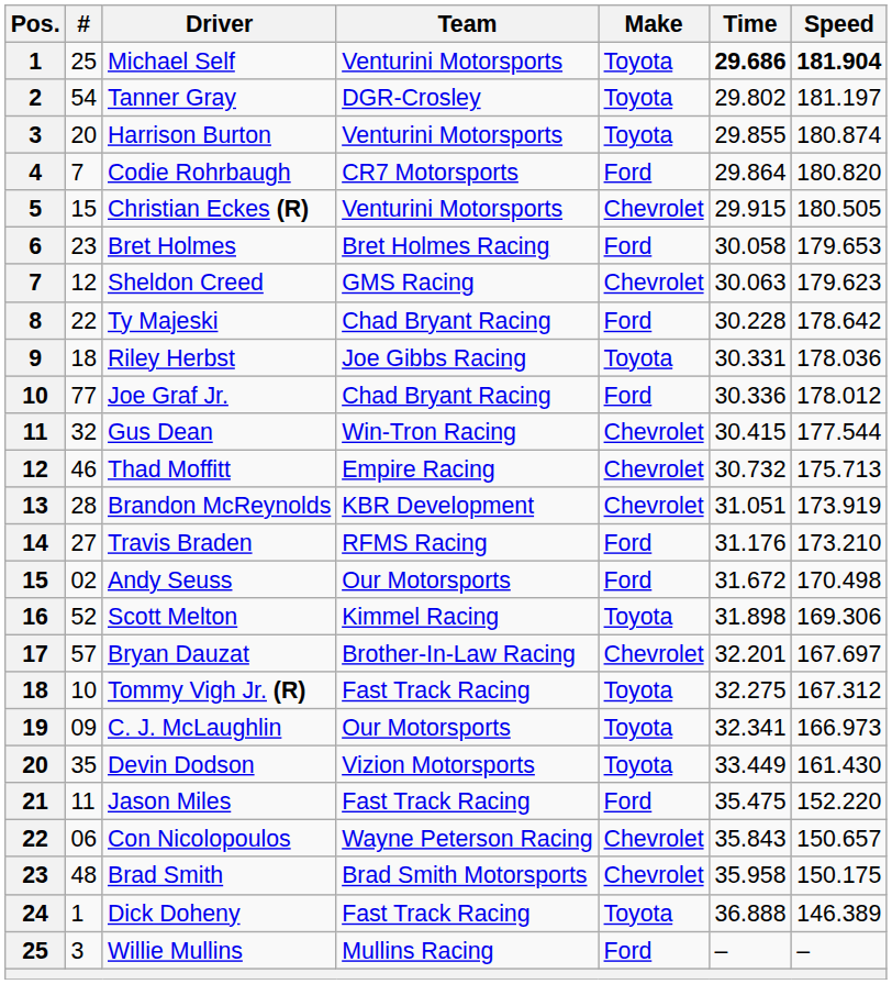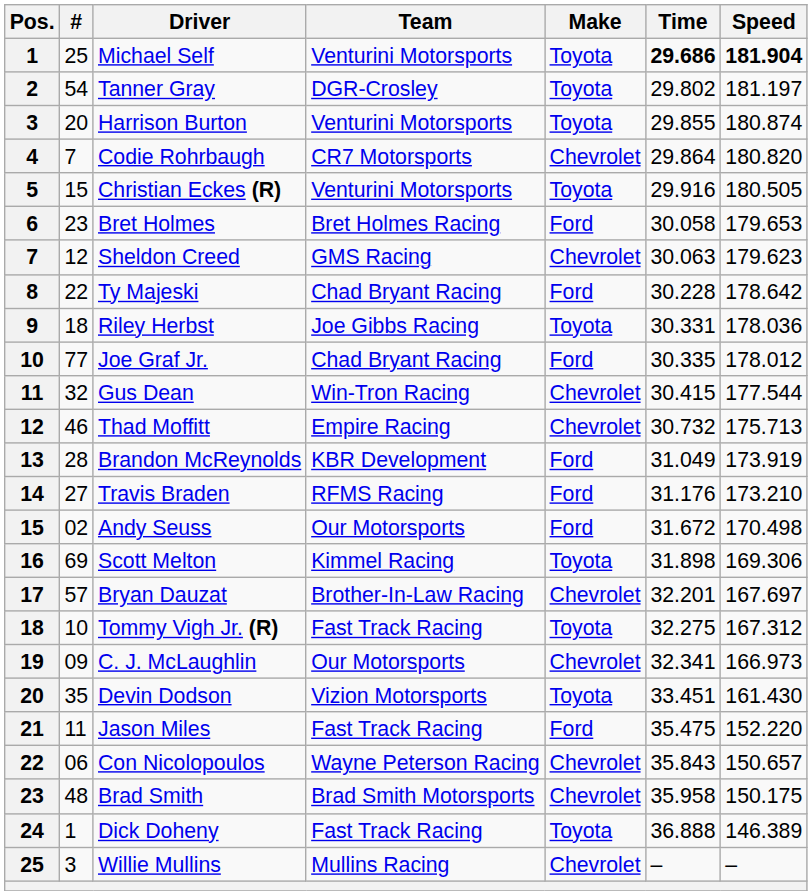 <table class="wikitable" style="font-size:95%">
 <tr>
 <th>Pos.</th>
 <th>#</th>
 <th>Driver</th>
 <th>Team</th>
 <th>Make</th>
 <th>Time</th>
 <th>Speed</th>
 </tr>
 <tr>
 <th>1</th>
 <td>25</td>
 <td><a href='#'>Michael Self</a></td>
 <td><a href='#'>Venturini Motorsports</a></td>
 <td><a href='#'>Toyota</a></td>
 <td><strong>29.686</strong></td>
 <td><strong>181.904</strong></td>
 </tr>
 <tr>
 <th>2</th>
 <td>54</td>
 <td><a href='#'>Tanner Gray</a></td>
 <td><a href='#'>DGR-Crosley</a></td>
 <td><a href='#'>Toyota</a></td>
 <td>29.802</td>
 <td>181.197</td>
 </tr>
 <tr>
 <th>3</th>
 <td>20</td>
 <td><a href='#'>Harrison Burton</a></td>
 <td><a href='#'>Venturini Motorsports</a></td>
 <td><a href='#'>Toyota</a></td>
 <td>29.855</td>
 <td>180.874</td>
 </tr>
 <tr>
 <th>4</th>
 <td>7</td>
 <td><a href='#'>Codie Rohrbaugh</a></td>
 <td><a href='#'>CR7 Motorsports</a></td>
-<td><a href='#'>Ford</a></td>
+<td><a href='#'>Chevrolet</a></td>
 <td>29.864</td>
 <td>180.820</td>
 </tr>
 <tr>
 <th>5</th>
 <td>15</td>
 <td><a href='#'>Christian Eckes</a> <strong>(R)</strong></td>
 <td><a href='#'>Venturini Motorsports</a></td>
-<td><a href='#'>Chevrolet</a></td>
-<td>29.915</td>
+<td><a href='#'>Toyota</a></td>
+<td>29.916</td>
 <td>180.505</td>
 </tr>
 <tr>
 <th>6</th>
 <td>23</td>
 <td><a href='#'>Bret Holmes</a></td>
 <td><a href='#'>Bret Holmes Racing</a></td>
 <td><a href='#'>Ford</a></td>
 <td>30.058</td>
 <td>179.653</td>
 </tr>
 <tr>
 <th>7</th>
 <td>12</td>
 <td><a href='#'>Sheldon Creed</a></td>
 <td><a href='#'>GMS Racing</a></td>
 <td><a href='#'>Chevrolet</a></td>
 <td>30.063</td>
 <td>179.623</td>
 </tr>
 <tr>
 <th>8</th>
 <td>22</td>
 <td><a href='#'>Ty Majeski</a></td>
 <td><a href='#'>Chad Bryant Racing</a></td>
 <td><a href='#'>Ford</a></td>
 <td>30.228</td>
 <td>178.642</td>
 </tr>
 <tr>
 <th>9</th>
 <td>18</td>
 <td><a href='#'>Riley Herbst</a></td>
 <td><a href='#'>Joe Gibbs Racing</a></td>
 <td><a href='#'>Toyota</a></td>
 <td>30.331</td>
 <td>178.036</td>
 </tr>
 <tr>
 <th>10</th>
 <td>77</td>
 <td><a href='#'>Joe Graf Jr.</a></td>
 <td><a href='#'>Chad Bryant Racing</a></td>
 <td><a href='#'>Ford</a></td>
-<td>30.336</td>
+<td>30.335</td>
 <td>178.012</td>
 </tr>
 <tr>
 <th>11</th>
 <td>32</td>
 <td><a href='#'>Gus Dean</a></td>
 <td><a href='#'>Win-Tron Racing</a></td>
 <td><a href='#'>Chevrolet</a></td>
 <td>30.415</td>
 <td>177.544</td>
 </tr>
 <tr>
 <th>12</th>
 <td>46</td>
 <td><a href='#'>Thad Moffitt</a></td>
 <td><a href='#'>Empire Racing</a></td>
 <td><a href='#'>Chevrolet</a></td>
 <td>30.732</td>
 <td>175.713</td>
 </tr>
 <tr>
 <th>13</th>
 <td>28</td>
 <td><a href='#'>Brandon McReynolds</a></td>
 <td><a href='#'>KBR Development</a></td>
-<td><a href='#'>Chevrolet</a></td>
-<td>31.051</td>
+<td><a href='#'>Ford</a></td>
+<td>31.049</td>
 <td>173.919</td>
 </tr>
 <tr>
 <th>14</th>
 <td>27</td>
 <td><a href='#'>Travis Braden</a></td>
 <td><a href='#'>RFMS Racing</a></td>
 <td><a href='#'>Ford</a></td>
 <td>31.176</td>
 <td>173.210</td>
 </tr>
 <tr>
 <th>15</th>
 <td>02</td>
 <td><a href='#'>Andy Seuss</a></td>
 <td><a href='#'>Our Motorsports</a></td>
 <td><a href='#'>Ford</a></td>
 <td>31.672</td>
 <td>170.498</td>
 </tr>
 <tr>
 <th>16</th>
-<td>52</td>
+<td>69</td>
 <td><a href='#'>Scott Melton</a></td>
 <td><a href='#'>Kimmel Racing</a></td>
 <td><a href='#'>Toyota</a></td>
 <td>31.898</td>
 <td>169.306</td>
 </tr>
 <tr>
 <th>17</th>
 <td>57</td>
 <td><a href='#'>Bryan Dauzat</a></td>
 <td><a href='#'>Brother-In-Law Racing</a></td>
 <td><a href='#'>Chevrolet</a></td>
 <td>32.201</td>
 <td>167.697</td>
 </tr>
 <tr>
 <th>18</th>
 <td>10</td>
 <td><a href='#'>Tommy Vigh Jr.</a> <strong>(R)</strong></td>
 <td><a href='#'>Fast Track Racing</a></td>
 <td><a href='#'>Toyota</a></td>
 <td>32.275</td>
 <td>167.312</td>
 </tr>
 <tr>
 <th>19</th>
 <td>09</td>
 <td><a href='#'>C. J. McLaughlin</a></td>
 <td><a href='#'>Our Motorsports</a></td>
-<td><a href='#'>Toyota</a></td>
+<td><a href='#'>Chevrolet</a></td>
 <td>32.341</td>
 <td>166.973</td>
 </tr>
 <tr>
 <th>20</th>
 <td>35</td>
 <td><a href='#'>Devin Dodson</a></td>
 <td><a href='#'>Vizion Motorsports</a></td>
 <td><a href='#'>Toyota</a></td>
-<td>33.449</td>
+<td>33.451</td>
 <td>161.430</td>
 </tr>
 <tr>
 <th>21</th>
 <td>11</td>
 <td><a href='#'>Jason Miles</a></td>
 <td><a href='#'>Fast Track Racing</a></td>
 <td><a href='#'>Ford</a></td>
 <td>35.475</td>
 <td>152.220</td>
 </tr>
 <tr>
 <th>22</th>
 <td>06</td>
 <td><a href='#'>Con Nicolopoulos</a></td>
 <td><a href='#'>Wayne Peterson Racing</a></td>
 <td><a href='#'>Chevrolet</a></td>
 <td>35.843</td>
 <td>150.657</td>
 </tr>
 <tr>
 <th>23</th>
 <td>48</td>
 <td><a href='#'>Brad Smith</a></td>
 <td><a href='#'>Brad Smith Motorsports</a></td>
 <td><a href='#'>Chevrolet</a></td>
 <td>35.958</td>
 <td>150.175</td>
 </tr>
 <tr>
 <th>24</th>
 <td>1</td>
 <td><a href='#'>Dick Doheny</a></td>
 <td><a href='#'>Fast Track Racing</a></td>
 <td><a href='#'>Toyota</a></td>
 <td>36.888</td>
 <td>146.389</td>
 </tr>
 <tr>
 <th>25</th>
 <td>3</td>
 <td><a href='#'>Willie Mullins</a></td>
 <td><a href='#'>Mullins Racing</a></td>
-<td><a href='#'>Ford</a></td>
+<td><a href='#'>Chevrolet</a></td>
 <td>–</td>
 <td>–</td>
 </tr>
 <tr>
 <th colspan="7"></th>
 </tr>
 </table>
